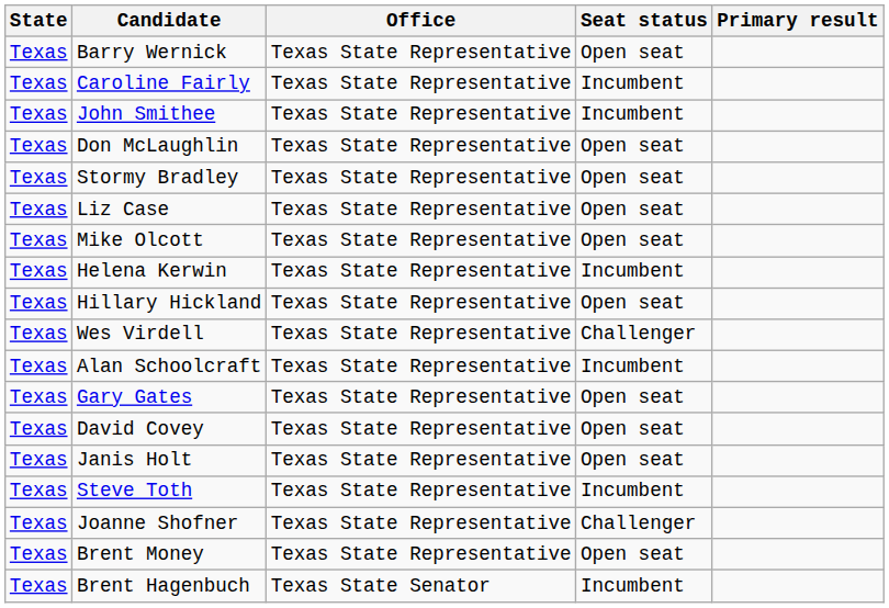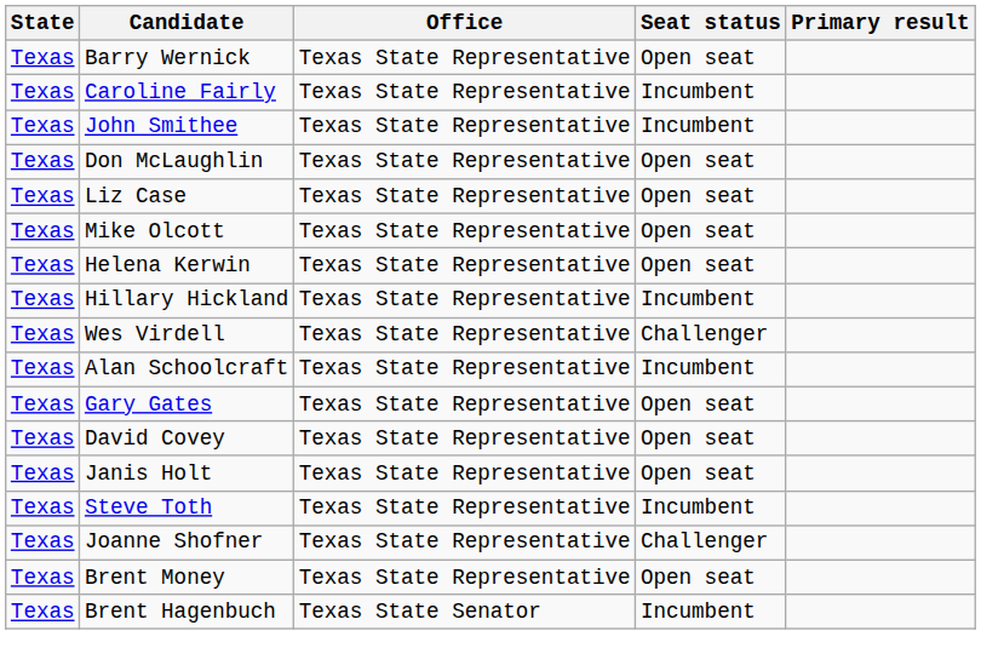 <table class="wikitable sortable">
 <tr>
 <th bgcolor="teal">State</th>
 <th>Candidate</th>
 <th>Office</th>
 <th>Seat status</th>
 <th bgcolor="teal">Primary result</th>
 </tr>
 <tr>
 <td> <a href='#'>Texas</a></td>
 <td>Barry Wernick</td>
 <td>Texas State Representative</td>
 <td>Open seat</td>
 <td></td>
 </tr>
 <tr>
 <td> <a href='#'>Texas</a></td>
 <td><a href='#'>Caroline Fairly</a></td>
 <td>Texas State Representative</td>
 <td>Incumbent</td>
 <td><strong></strong></td>
 </tr>
 <tr>
 <td> <a href='#'>Texas</a></td>
 <td><a href='#'>John Smithee</a></td>
 <td>Texas State Representative</td>
 <td>Incumbent</td>
 <td><strong></strong></td>
 </tr>
 <tr>
 <td> <a href='#'>Texas</a></td>
 <td>Don McLaughlin</td>
 <td>Texas State Representative</td>
 <td>Open seat</td>
 <td><strong></strong></td>
 </tr>
 <tr>
 <td> <a href='#'>Texas</a></td>
-<td>Stormy Bradley</td>
-<td>Texas State Representative</td>
-<td>Open seat</td>
-<td></td>
-</tr>
-<tr>
-<td> <a href='#'>Texas</a></td>
 <td>Liz Case</td>
 <td>Texas State Representative</td>
 <td>Open seat</td>
 <td></td>
 </tr>
 <tr>
 <td> <a href='#'>Texas</a></td>
 <td>Mike Olcott</td>
 <td>Texas State Representative</td>
 <td>Open seat</td>
 <td><strong></strong></td>
 </tr>
 <tr>
 <td> <a href='#'>Texas</a></td>
 <td>Helena Kerwin</td>
 <td>Texas State Representative</td>
-<td>Incumbent</td>
+<td>Open seat</td>
 <td><strong></strong></td>
 </tr>
 <tr>
 <td> <a href='#'>Texas</a></td>
 <td>Hillary Hickland</td>
 <td>Texas State Representative</td>
-<td>Open seat</td>
+<td>Incumbent</td>
 <td><strong></strong></td>
 </tr>
 <tr>
 <td> <a href='#'>Texas</a></td>
 <td>Wes Virdell</td>
 <td>Texas State Representative</td>
 <td>Challenger</td>
 <td><strong></strong></td>
 </tr>
 <tr>
 <td> <a href='#'>Texas</a></td>
 <td>Alan Schoolcraft</td>
 <td>Texas State Representative</td>
 <td>Incumbent</td>
 <td><strong></strong></td>
 </tr>
 <tr>
 <td> <a href='#'>Texas</a></td>
 <td><a href='#'>Gary Gates</a></td>
 <td>Texas State Representative</td>
 <td>Open seat</td>
 <td><strong></strong></td>
 </tr>
 <tr>
 <td> <a href='#'>Texas</a></td>
 <td>David Covey</td>
 <td>Texas State Representative</td>
 <td>Open seat</td>
 <td></td>
 </tr>
 <tr>
 <td> <a href='#'>Texas</a></td>
 <td>Janis Holt</td>
 <td>Texas State Representative</td>
 <td>Open seat</td>
 <td><strong></strong></td>
 </tr>
 <tr>
 <td> <a href='#'>Texas</a></td>
 <td><a href='#'>Steve Toth</a></td>
 <td>Texas State Representative</td>
 <td>Incumbent</td>
 <td><strong></strong></td>
 </tr>
 <tr>
 <td> <a href='#'>Texas</a></td>
 <td>Joanne Shofner</td>
 <td>Texas State Representative</td>
 <td>Challenger</td>
 <td><strong></strong></td>
 </tr>
 <tr>
 <td> <a href='#'>Texas</a></td>
 <td>Brent Money</td>
 <td>Texas State Representative</td>
 <td>Open seat</td>
 <td><strong></strong></td>
 </tr>
 <tr>
 <td> <a href='#'>Texas</a></td>
 <td>Brent Hagenbuch</td>
 <td>Texas State Senator</td>
 <td>Incumbent</td>
 <td><strong></strong></td>
 </tr>
 </table>
